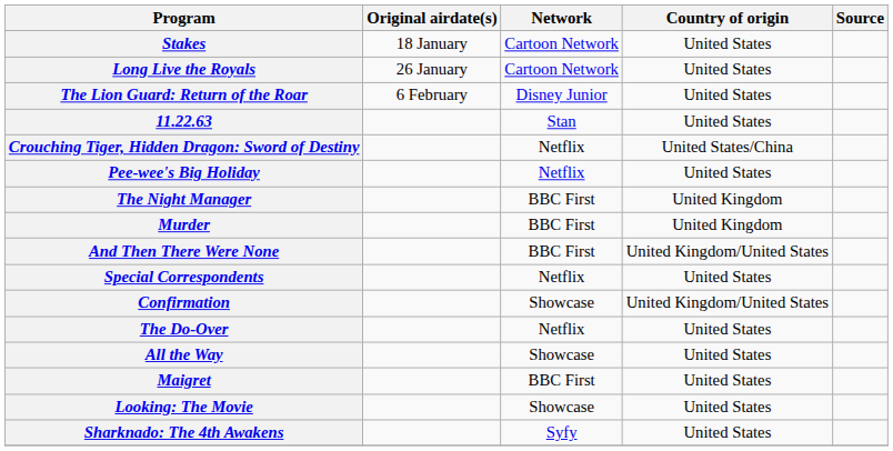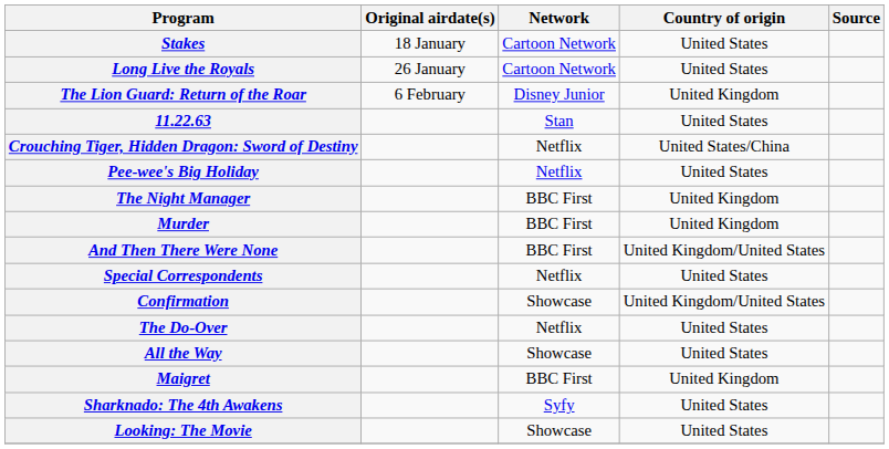 <table class="wikitable plainrowheaders sortable" style="text-align:center">
 <tr>
 <th scope="col">Program</th>
 <th scope="col">Original airdate(s)</th>
 <th scope="col">Network</th>
 <th scope="col">Country of origin</th>
 <th scope="col" class="unsortable">Source</th>
 </tr>
 <tr>
 <th scope="row"><em><a href='#'>Stakes</a></em></th>
 <td>18 January</td>
 <td><a href='#'>Cartoon Network</a></td>
 <td>United States</td>
 <td></td>
 </tr>
 <tr>
 <th scope="row"><em><a href='#'>Long Live the Royals</a></em></th>
 <td>26 January</td>
 <td><a href='#'>Cartoon Network</a></td>
 <td>United States</td>
 <td></td>
 </tr>
 <tr>
 <th scope="row"><em><a href='#'>The Lion Guard: Return of the Roar</a></em></th>
 <td>6 February</td>
 <td><a href='#'>Disney Junior</a></td>
-<td>United States</td>
+<td>United Kingdom</td>
 <td></td>
 </tr>
 <tr>
 <th scope="row"><em><a href='#'>11.22.63</a></em></th>
 <td></td>
 <td><a href='#'>Stan</a></td>
 <td>United States</td>
 <td></td>
 </tr>
 <tr>
 <th scope="row"><em><a href='#'>Crouching Tiger, Hidden Dragon: Sword of Destiny</a></em></th>
 <td></td>
 <td>Netflix</td>
 <td>United States/China</td>
 <td></td>
 </tr>
 <tr>
 <th scope="row"><em><a href='#'>Pee-wee's Big Holiday</a></em></th>
 <td></td>
 <td><a href='#'>Netflix</a></td>
 <td>United States</td>
 <td></td>
 </tr>
 <tr>
 <th scope="row"><em><a href='#'>The Night Manager</a></em></th>
 <td></td>
 <td>BBC First</td>
 <td>United Kingdom</td>
 <td></td>
 </tr>
 <tr>
 <th scope="row"><em><a href='#'>Murder</a></em></th>
 <td></td>
 <td>BBC First</td>
 <td>United Kingdom</td>
 <td></td>
 </tr>
 <tr>
 <th scope="row"><em><a href='#'>And Then There Were None</a></em></th>
 <td></td>
 <td>BBC First</td>
 <td>United Kingdom/United States</td>
 <td></td>
 </tr>
 <tr>
 <th scope="row"><em><a href='#'>Special Correspondents</a></em></th>
 <td></td>
 <td>Netflix</td>
 <td>United States</td>
 <td></td>
 </tr>
 <tr>
 <th scope="row"><em><a href='#'>Confirmation</a></em></th>
 <td></td>
 <td>Showcase</td>
 <td>United Kingdom/United States</td>
 <td></td>
 </tr>
 <tr>
 <th scope="row"><em><a href='#'>The Do-Over</a></em></th>
 <td></td>
 <td>Netflix</td>
 <td>United States</td>
 <td></td>
 </tr>
 <tr>
 <th scope="row"><em><a href='#'>All the Way</a></em></th>
 <td></td>
 <td>Showcase</td>
 <td>United States</td>
 <td></td>
 </tr>
 <tr>
 <th scope="row"><em><a href='#'>Maigret</a></em></th>
 <td></td>
 <td>BBC First</td>
+<td>United Kingdom</td>
+<td></td>
+</tr>
+<tr>
+<th scope="row"><em><a href='#'>Sharknado: The 4th Awakens</a></em></th>
+<td></td>
+<td><a href='#'>Syfy</a></td>
 <td>United States</td>
 <td></td>
 </tr>
 <tr>
 <th scope="row"><em><a href='#'>Looking: The Movie</a></em></th>
 <td></td>
 <td>Showcase</td>
 <td>United States</td>
 <td></td>
 </tr>
 <tr>
-<th scope="row"><em><a href='#'>Sharknado: The 4th Awakens</a></em></th>
-<td></td>
-<td><a href='#'>Syfy</a></td>
-<td>United States</td>
-<td></td>
-</tr>
-<tr>
 </tr>
 </table>
